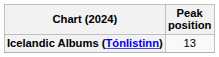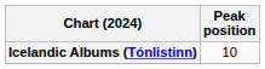 <table class="wikitable sortable plainrowheaders" style="text-align:center">
 <tr>
 <th scope="col">Chart (2024)</th>
 <th scope="col">Peak<br> position</th>
 </tr>
 <tr>
 <th scope="row">Icelandic Albums (<a href='#'>Tónlistinn</a>)</th>
-<td>13</td>
+<td>10</td>
 </tr>
 <tr>
 </tr>
 </table>
